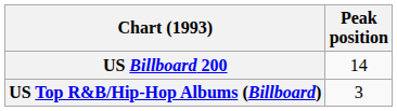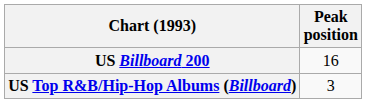 <table class="wikitable sortable plainrowheaders" style="text-align:center">
 <tr>
 <th scope="col">Chart (1993)</th>
 <th scope="col">Peak<br> position</th>
 </tr>
 <tr>
 <th scope="row">US <a href='#'><em>Billboard</em> 200</a></th>
-<td>14</td>
+<td>16</td>
 </tr>
 <tr>
 <th scope="row">US <a href='#'>Top R&B/Hip-Hop Albums</a> (<em><a href='#'>Billboard</a></em>)</th>
 <td>3</td>
 </tr>
 </table>
